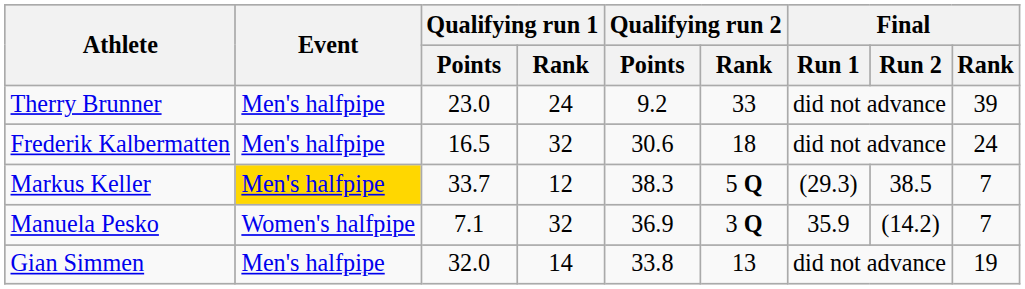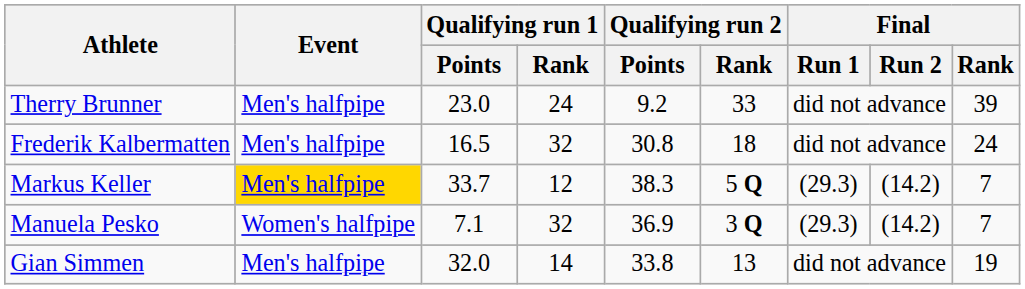 <table class="wikitable" style="font-size:90%">
 <tr>
 <th rowspan="2">Athlete</th>
 <th rowspan="2">Event</th>
 <th colspan="2">Qualifying run 1</th>
 <th colspan="2">Qualifying run 2</th>
 <th colspan="3">Final</th>
 </tr>
 <tr>
 <th>Points</th>
 <th>Rank</th>
 <th>Points</th>
 <th>Rank</th>
 <th>Run 1</th>
 <th>Run 2</th>
 <th>Rank</th>
 </tr>
 <tr>
 <td><a href='#'>Therry Brunner</a></td>
 <td><a href='#'>Men's halfpipe</a></td>
 <td align="center">23.0</td>
 <td align="center">24</td>
 <td align="center">9.2</td>
 <td align="center">33</td>
 <td colspan=2 align="center">did not advance</td>
 <td align="center">39</td>
 </tr>
 <tr>
 <td><a href='#'>Frederik Kalbermatten</a></td>
 <td><a href='#'>Men's halfpipe</a></td>
 <td align="center">16.5</td>
 <td align="center">32</td>
-<td align="center">30.6</td>
+<td align="center">30.8</td>
 <td align="center">18</td>
 <td colspan=2 align="center">did not advance</td>
 <td align="center">24</td>
 </tr>
 <tr>
 <td><a href='#'>Markus Keller</a></td>
 <td style="background: gold;"><a href='#'>Men's halfpipe</a></td>
 <td align="center">33.7</td>
 <td align="center">12</td>
 <td align="center">38.3</td>
 <td align="center">5 <strong>Q</strong></td>
 <td align="center">(29.3)</td>
-<td align="center">38.5</td>
+<td align="center">(14.2)</td>
 <td align="center">7</td>
 </tr>
 <tr>
 <td><a href='#'>Manuela Pesko</a></td>
 <td><a href='#'>Women's halfpipe</a></td>
 <td align="center">7.1</td>
 <td align="center">32</td>
 <td align="center">36.9</td>
 <td align="center">3 <strong>Q</strong></td>
-<td align="center">35.9</td>
+<td align="center">(29.3)</td>
 <td align="center">(14.2)</td>
 <td align="center">7</td>
 </tr>
 <tr>
 <td><a href='#'>Gian Simmen</a></td>
 <td><a href='#'>Men's halfpipe</a></td>
 <td align="center">32.0</td>
 <td align="center">14</td>
 <td align="center">33.8</td>
 <td align="center">13</td>
 <td colspan=2 align="center">did not advance</td>
 <td align="center">19</td>
 </tr>
 </table>
